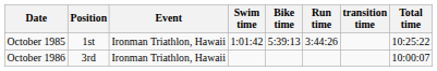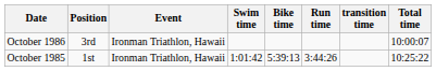 <table class="wikitable">
 <tr>
 <th>Date</th>
 <th>Position</th>
 <th>Event</th>
 <th>Swim<br>time</th>
 <th>Bike<br>time</th>
 <th>Run<br>time</th>
 <th>transition<br>time</th>
 <th>Total<br>time</th>
 </tr>
 <tr>
+<td>October 1986</td>
+<td align = "center">3rd</td>
+<td>Ironman Triathlon, Hawaii</td>
+<td></td>
+<td></td>
+<td></td>
+<td></td>
+<td>10:00:07</td>
+</tr>
+<tr>
 <td>October 1985</td>
 <td align = "center">1st</td>
 <td>Ironman Triathlon, Hawaii</td>
 <td>1:01:42</td>
 <td>5:39:13</td>
 <td>3:44:26</td>
 <td></td>
 <td>10:25:22</td>
 </tr>
-<tr>
-<td>October 1986</td>
-<td align = "center">3rd</td>
-<td>Ironman Triathlon, Hawaii</td>
-<td></td>
-<td></td>
-<td></td>
-<td></td>
-<td>10:00:07</td>
-</tr>
 </table>
